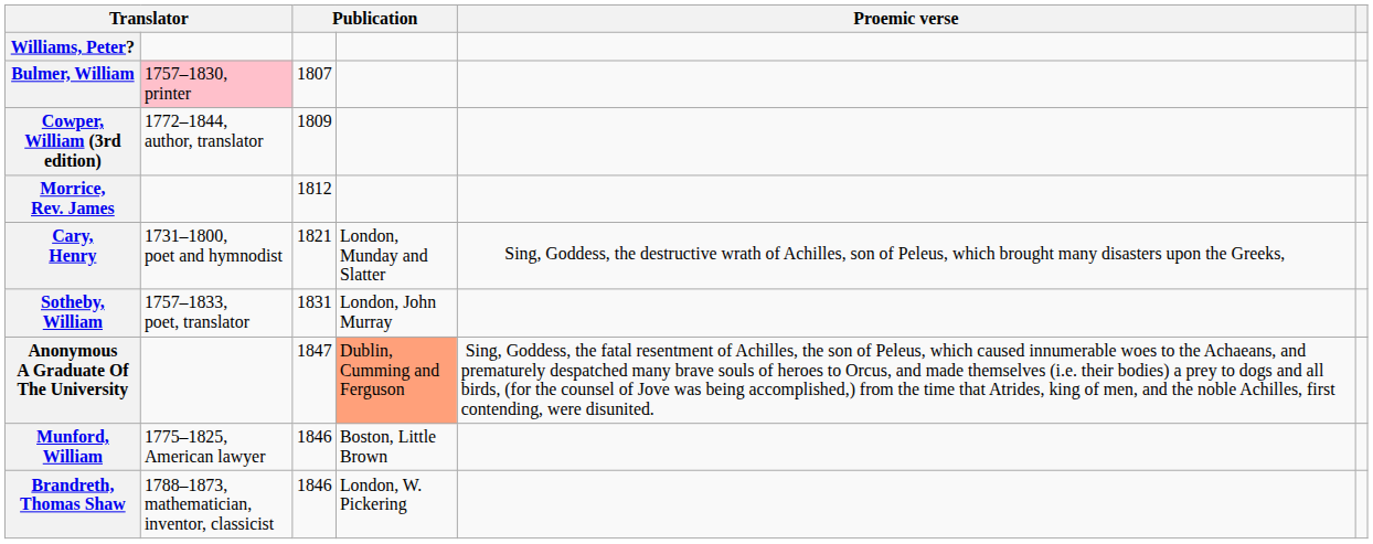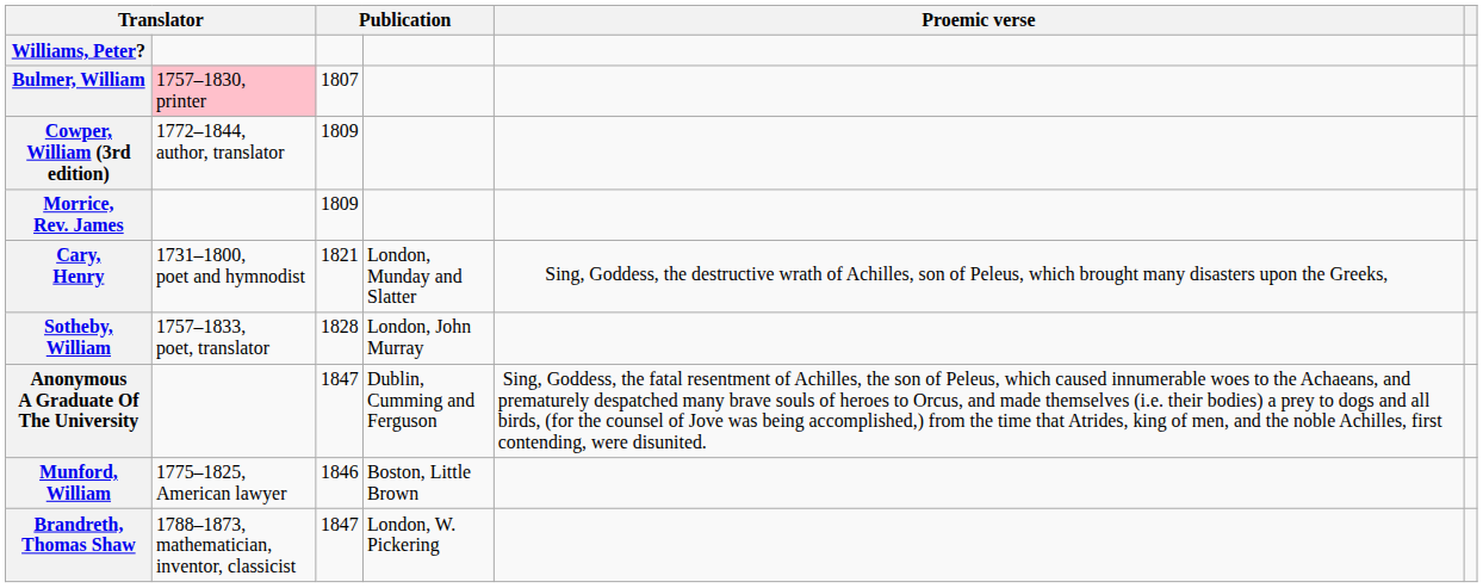 <table class="wikitable" ">
 <tr>
 <th scope="col" colspan="2">Translator</th>
 <th scope="col" colspan="2">Publication</th>
 <th scope="col">Proemic verse</th>
 <th scope="col"></th>
 </tr>
 <tr valign="top">
 <th><a href='#'>Williams, Peter</a>?</th>
 <td> </td>
 <td></td>
 <td> </td>
 <td></td>
 <td></td>
 </tr>
 <tr valign="top">
 <th><a href='#'>Bulmer, William</a><br></th>
 <td style="background: pink;">1757–1830,<br>printer</td>
 <td>1807</td>
 <td> </td>
 <td><blockquote></blockquote></td>
 <td></td>
 </tr>
 <tr valign="top">
 <th><a href='#'>Cowper,<br>William</a> (3rd edition)</th>
 <td>1772–1844,<br>author, translator</td>
 <td>1809</td>
 <td> </td>
 <td><blockquote></blockquote></td>
 <td></td>
 </tr>
 <tr valign="top">
 <th><a href='#'>Morrice,<br>Rev. James</a></th>
 <td> </td>
-<td>1812</td>
+<td>1809</td>
 <td> </td>
 <td><blockquote></blockquote></td>
 <td></td>
 </tr>
 <tr valign="top">
 <th><a href='#'>Cary,<br>Henry</a></th>
 <td>1731–1800,<br>poet and hymnodist</td>
 <td>1821</td>
 <td>London, Munday and Slatter</td>
 <td><blockquote>Sing, Goddess, the destructive wrath of Achilles, son of Peleus, which brought many disasters upon the Greeks,</blockquote></td>
 <td></td>
 </tr>
 <tr valign="top">
 <th><a href='#'>Sotheby,<br>William</a></th>
 <td>1757–1833,<br>poet, translator</td>
-<td>1831</td>
+<td>1828</td>
 <td>London, John Murray</td>
 <td> </td>
 <td> </td>
 </tr>
 <tr valign="top">
 <th>Anonymous<br>A Graduate Of The University<br></th>
 <td> </td>
 <td>1847</td>
-<td style="background: lightsalmon;">Dublin, Cumming and Ferguson</td>
+<td>Dublin, Cumming and Ferguson</td>
 <td> Sing, Goddess, the fatal resentment of Achilles, the son of Peleus, which caused innumerable woes to the Achaeans, and prematurely despatched many brave souls of heroes to Orcus, and made themselves (i.e. their bodies) a prey to dogs and all birds, (for the counsel of Jove was being accomplished,) from the time that Atrides, king of men, and the noble Achilles, first contending, were disunited.</td>
 <td> </td>
 </tr>
 <tr valign="top">
 <th><a href='#'>Munford,<br>William</a></th>
 <td>1775–1825,<br>American lawyer<br></td>
 <td>1846</td>
 <td>Boston, Little Brown</td>
 <td> </td>
 <td> </td>
 </tr>
 <tr valign="top">
 <th><a href='#'>Brandreth,<br>Thomas Shaw</a></th>
 <td>1788–1873,<br>mathematician, inventor, classicist</td>
-<td>1846</td>
+<td>1847</td>
 <td>London, W. Pickering</td>
 <td><blockquote></blockquote></td>
 <td></td>
 </tr>
 </table>
